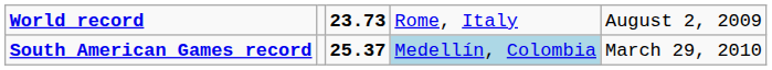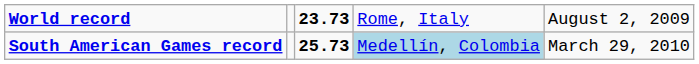 <table class="wikitable">
 <tr>
 <td><strong><a href='#'>World record</a></strong></td>
 <td></td>
 <td><strong>23.73</strong></td>
 <td><a href='#'>Rome</a>, <a href='#'>Italy</a></td>
 <td>August 2, 2009</td>
 </tr>
 <tr>
 <td><strong><a href='#'>South American Games record</a></strong></td>
 <td></td>
-<td><strong>25.37</strong></td>
+<td><strong>25.73</strong></td>
 <td style="background: lightblue;"><a href='#'>Medellín</a>, <a href='#'>Colombia</a></td>
 <td>March 29, 2010</td>
 </tr>
 </table>
